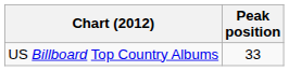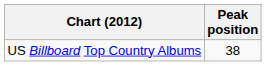 <table class="wikitable sortable">
 <tr>
 <th>Chart (2012)</th>
 <th>Peak<br>position</th>
 </tr>
 <tr>
 <td>US <em><a href='#'>Billboard</a></em> <a href='#'>Top Country Albums</a></td>
-<td align="center">33</td>
+<td align="center">38</td>
 </tr>
 </table>
